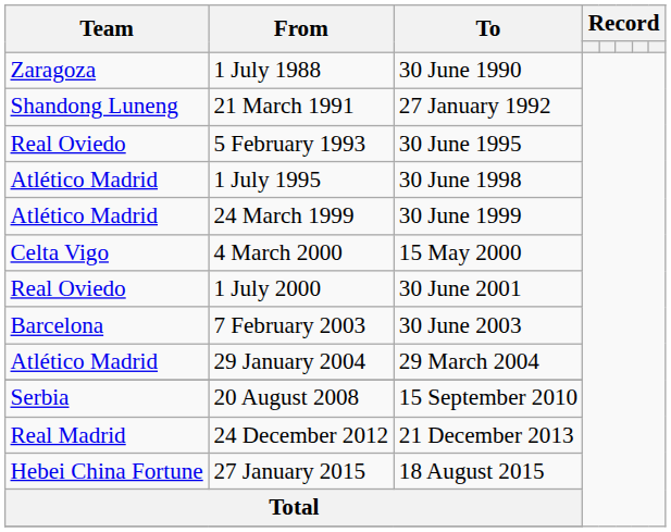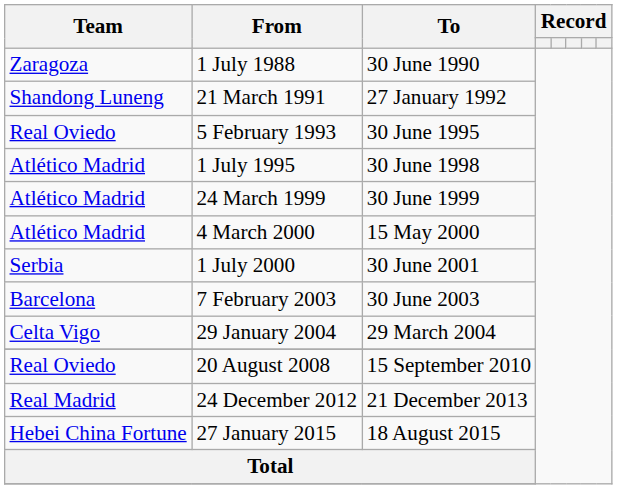 <table class=wikitable style="text-align: center">
 <tr>
 <th rowspan=2>Team</th>
 <th rowspan=2>From</th>
 <th rowspan=2>To</th>
 <th colspan=5>Record</th>
 </tr>
 <tr>
 <th></th>
 <th></th>
 <th></th>
 <th></th>
 <th></th>
 </tr>
 <tr>
 <td align=left><a href='#'>Zaragoza</a></td>
 <td align=left>1 July 1988</td>
 <td align=left>30 June 1990<br></td>
 </tr>
 <tr>
 <td align=left><a href='#'>Shandong Luneng</a></td>
 <td align=left>21 March 1991</td>
 <td align=left>27 January 1992<br></td>
 </tr>
 <tr>
 <td align=left><a href='#'>Real Oviedo</a></td>
 <td align=left>5 February 1993</td>
 <td align=left>30 June 1995<br></td>
 </tr>
 <tr>
 <td align=left><a href='#'>Atlético Madrid</a></td>
 <td align=left>1 July 1995</td>
 <td align=left>30 June 1998<br></td>
 </tr>
 <tr>
 <td align=left><a href='#'>Atlético Madrid</a></td>
 <td align=left>24 March 1999</td>
 <td align=left>30 June 1999<br></td>
 </tr>
 <tr>
-<td align=left><a href='#'>Celta Vigo</a></td>
+<td align=left><a href='#'>Atlético Madrid</a></td>
 <td align=left>4 March 2000</td>
 <td align=left>15 May 2000<br></td>
 </tr>
 <tr>
-<td align=left><a href='#'>Real Oviedo</a></td>
+<td align=left><a href='#'>Serbia</a></td>
 <td align=left>1 July 2000</td>
 <td align=left>30 June 2001<br></td>
 </tr>
 <tr>
 <td align=left><a href='#'>Barcelona</a></td>
 <td align=left>7 February 2003</td>
 <td align=left>30 June 2003<br></td>
 </tr>
 <tr>
-<td align=left><a href='#'>Atlético Madrid</a></td>
+<td align=left><a href='#'>Celta Vigo</a></td>
 <td align=left>29 January 2004</td>
 <td align=left>29 March 2004<br></td>
 </tr>
 <tr>
 </tr>
 <tr>
-<td align=left><a href='#'>Serbia</a></td>
+<td align=left><a href='#'>Real Oviedo</a></td>
 <td align=left>20 August 2008</td>
 <td align=left>15 September 2010<br></td>
 </tr>
 <tr>
 <td align=left><a href='#'>Real Madrid</a></td>
 <td align=left>24 December 2012</td>
 <td align=left>21 December 2013<br></td>
 </tr>
 <tr>
 <td align=left><a href='#'>Hebei China Fortune</a></td>
 <td align=left>27 January 2015</td>
 <td align=left>18 August 2015<br></td>
 </tr>
 <tr>
 <th colspan=3>Total<br></th>
 </tr>
 <tr>
 </tr>
 </table>
